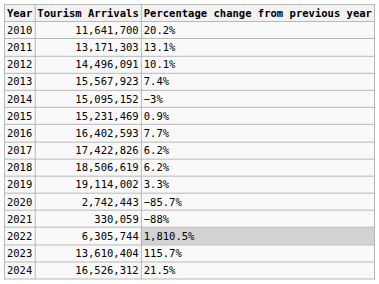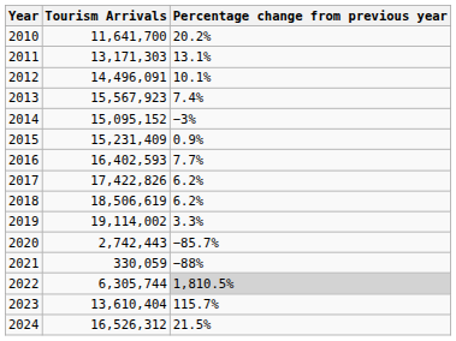 <table class="wikitable">
 <tr>
 <th>Year</th>
 <th>Tourism Arrivals</th>
 <th> Percentage change from previous year</th>
 </tr>
 <tr>
 <td>2010</td>
 <td align="right">11,641,700</td>
 <td>20.2%</td>
 </tr>
 <tr>
 <td>2011</td>
 <td align="right">13,171,303</td>
 <td>13.1%</td>
 </tr>
 <tr>
 <td>2012</td>
 <td align="right">14,496,091</td>
 <td>10.1%</td>
 </tr>
 <tr>
 <td>2013</td>
 <td align="right">15,567,923</td>
 <td>7.4%</td>
 </tr>
 <tr>
 <td>2014</td>
 <td align="right">15,095,152</td>
 <td>−3%</td>
 </tr>
 <tr>
 <td>2015</td>
-<td align="right">15,231,469</td>
+<td align="right">15,231,409</td>
 <td>0.9%</td>
 </tr>
 <tr>
 <td>2016</td>
 <td align="right">16,402,593</td>
 <td>7.7%</td>
 </tr>
 <tr>
 <td>2017</td>
 <td align="right">17,422,826</td>
 <td>6.2%</td>
 </tr>
 <tr>
 <td>2018</td>
 <td align="right">18,506,619</td>
 <td>6.2%</td>
 </tr>
 <tr>
 <td>2019</td>
 <td align="right">19,114,002</td>
 <td>3.3%</td>
 </tr>
 <tr>
 <td>2020</td>
 <td align="right">2,742,443</td>
 <td>−85.7%</td>
 </tr>
 <tr>
 <td>2021</td>
 <td align="right">330,059</td>
 <td>−88%</td>
 </tr>
 <tr>
 <td>2022</td>
 <td align="right">6,305,744</td>
 <td style="background: lightgrey;">1,810.5%</td>
 </tr>
 <tr>
 <td>2023</td>
 <td align="right">13,610,404</td>
 <td>115.7%</td>
 </tr>
 <tr>
 <td>2024</td>
 <td align="right">16,526,312</td>
 <td>21.5%</td>
 </tr>
 </table>
